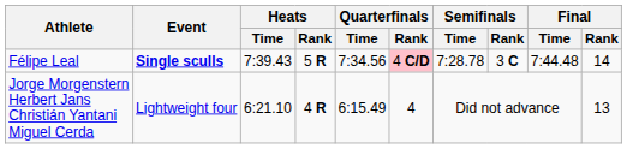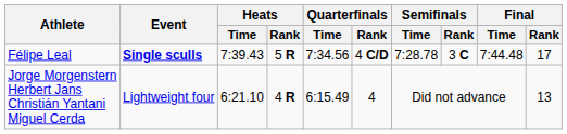 <table class="wikitable" style="font-size:90%">
 <tr>
 <th rowspan="2">Athlete</th>
 <th rowspan="2">Event</th>
 <th colspan="2">Heats</th>
 <th colspan="2">Quarterfinals</th>
 <th colspan="2">Semifinals</th>
 <th colspan="2">Final</th>
 </tr>
 <tr style="font-size:95%">
 <th>Time</th>
 <th>Rank</th>
 <th>Time</th>
 <th>Rank</th>
 <th>Time</th>
 <th>Rank</th>
 <th>Time</th>
 <th>Rank</th>
 </tr>
 <tr align=center>
 <td align=left><a href='#'>Félipe Leal</a></td>
 <td align=left><strong><a href='#'>Single sculls</a></strong></td>
 <td>7:39.43</td>
 <td>5 <strong>R</strong></td>
 <td>7:34.56</td>
-<td style="background: pink;">4 <strong>C/D</strong></td>
+<td>4 <strong>C/D</strong></td>
 <td>7:28.78</td>
 <td>3 <strong>C</strong></td>
 <td>7:44.48</td>
-<td>14</td>
+<td>17</td>
 </tr>
 <tr align=center>
 <td align=left><a href='#'>Jorge Morgenstern</a><br><a href='#'>Herbert Jans</a><br><a href='#'>Christián Yantani</a><br><a href='#'>Miguel Cerda</a></td>
 <td align=left><a href='#'>Lightweight four</a></td>
 <td>6:21.10</td>
 <td>4 <strong>R</strong></td>
 <td>6:15.49</td>
 <td>4</td>
 <td colspan=3>Did not advance</td>
 <td>13</td>
 </tr>
 </table>
